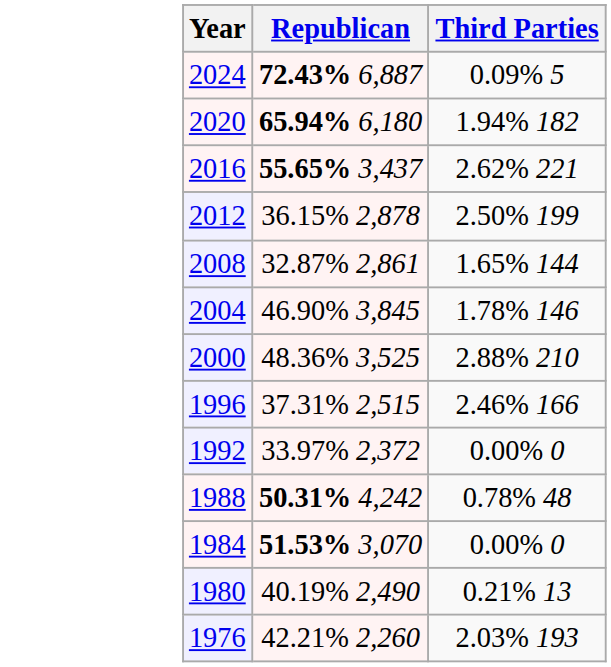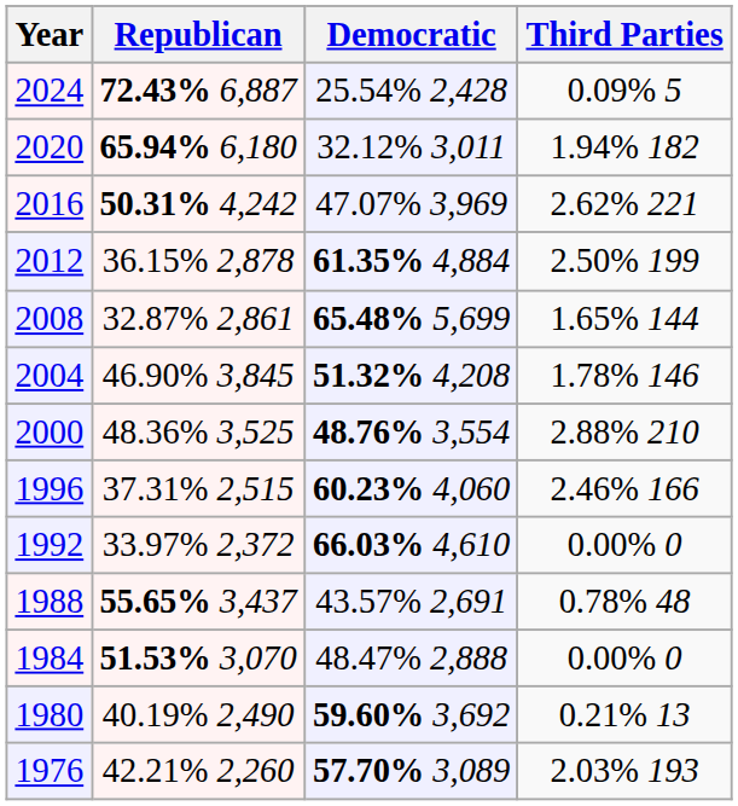 <table class="wikitable" style="float:right; font-size:95%;">
 <tr bgcolor=lightgrey>
 <th>Year</th>
 <th><a href='#'>Republican</a></th>
+<th><a href='#'>Democratic</a></th>
 <th><a href='#'>Third Parties</a></th>
 </tr>
 <tr>
 <td align="center" bgcolor="#fff3f3"><a href='#'>2024</a></td>
 <td align="center" bgcolor="#fff3f3"><strong>72.43%</strong> <em>6,887</em></td>
+<td align="center" bgcolor="#f0f0ff">25.54% <em>2,428</em></td>
 <td align="center">0.09% <em>5</em></td>
 </tr>
 <tr>
 <td align="center" bgcolor="#fff3f3"><a href='#'>2020</a></td>
 <td align="center" bgcolor="#fff3f3"><strong>65.94%</strong> <em>6,180</em></td>
+<td align="center" bgcolor="#f0f0ff">32.12% <em>3,011</em></td>
 <td align="center">1.94% <em>182</em></td>
 </tr>
 <tr>
 <td align="center" bgcolor="#fff3f3"><a href='#'>2016</a></td>
-<td align="center" bgcolor="#fff3f3"><strong>55.65%</strong> <em>3,437</em></td>
+<td align="center" bgcolor="#fff3f3"><strong>50.31%</strong> <em>4,242</em></td>
+<td align="center" bgcolor="#f0f0ff">47.07% <em>3,969</em></td>
 <td align="center">2.62% <em>221</em></td>
 </tr>
 <tr>
 <td align="center" bgcolor="#f0f0ff"><a href='#'>2012</a></td>
 <td align="center" bgcolor="#fff3f3">36.15% <em>2,878</em></td>
+<td align="center" bgcolor="#f0f0ff"><strong>61.35%</strong> <em>4,884</em></td>
 <td align="center">2.50% <em>199</em></td>
 </tr>
 <tr>
 <td align="center" bgcolor="#f0f0ff"><a href='#'>2008</a></td>
 <td align="center" bgcolor="#fff3f3">32.87% <em>2,861</em></td>
+<td align="center" bgcolor="#f0f0ff"><strong>65.48%</strong> <em>5,699</em></td>
 <td align="center">1.65% <em>144</em></td>
 </tr>
 <tr>
 <td align="center" bgcolor="#f0f0ff"><a href='#'>2004</a></td>
 <td align="center" bgcolor="#fff3f3">46.90% <em>3,845</em></td>
+<td align="center" bgcolor="#f0f0ff"><strong>51.32%</strong> <em>4,208</em></td>
 <td align="center">1.78% <em>146</em></td>
 </tr>
 <tr>
 <td align="center" bgcolor="#f0f0ff"><a href='#'>2000</a></td>
 <td align="center" bgcolor="#fff3f3">48.36% <em>3,525</em></td>
+<td align="center" bgcolor="#f0f0ff"><strong>48.76%</strong> <em>3,554</em></td>
 <td align="center">2.88% <em>210</em></td>
 </tr>
 <tr>
 <td align="center" bgcolor="#f0f0ff"><a href='#'>1996</a></td>
 <td align="center" bgcolor="#fff3f3">37.31% <em>2,515</em></td>
+<td align="center" bgcolor="#f0f0ff"><strong>60.23%</strong> <em>4,060</em></td>
 <td align="center">2.46% <em>166</em></td>
 </tr>
 <tr>
 <td align="center" bgcolor="#f0f0ff"><a href='#'>1992</a></td>
 <td align="center" bgcolor="#fff3f3">33.97% <em>2,372</em></td>
+<td align="center" bgcolor="#f0f0ff"><strong>66.03%</strong> <em>4,610</em></td>
 <td align="center">0.00% <em>0</em></td>
 </tr>
 <tr>
 <td align="center" bgcolor="#fff3f3"><a href='#'>1988</a></td>
-<td align="center" bgcolor="#fff3f3"><strong>50.31%</strong> <em>4,242</em></td>
+<td align="center" bgcolor="#fff3f3"><strong>55.65%</strong> <em>3,437</em></td>
+<td align="center" bgcolor="#f0f0ff">43.57% <em>2,691</em></td>
 <td align="center">0.78% <em>48</em></td>
 </tr>
 <tr>
 <td align="center" bgcolor="#fff3f3"><a href='#'>1984</a></td>
 <td align="center" bgcolor="#fff3f3"><strong>51.53%</strong> <em>3,070</em></td>
+<td align="center" bgcolor="#f0f0ff">48.47% <em>2,888</em></td>
 <td align="center">0.00% <em>0</em></td>
 </tr>
 <tr>
 <td align="center" bgcolor="#f0f0ff"><a href='#'>1980</a></td>
 <td align="center" bgcolor="#fff3f3">40.19% <em>2,490</em></td>
+<td align="center" bgcolor="#f0f0ff"><strong>59.60%</strong> <em>3,692</em></td>
 <td align="center">0.21% <em>13</em></td>
 </tr>
 <tr>
 <td align="center" bgcolor="#f0f0ff"><a href='#'>1976</a></td>
 <td align="center" bgcolor="#fff3f3">42.21% <em>2,260</em></td>
+<td align="center" bgcolor="#f0f0ff"><strong>57.70%</strong> <em>3,089</em></td>
 <td align="center">2.03% <em>193</em></td>
 </tr>
 </table>
